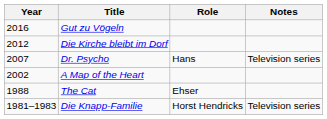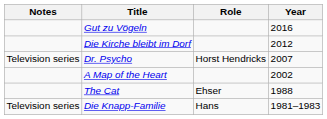 <table class="wikitable sortable">
 <tr>
-<th>Year</th>
+<th class="unsortable">Notes</th>
 <th>Title</th>
 <th>Role</th>
-<th class="unsortable">Notes</th>
+<th>Year</th>
 </tr>
 <tr>
-<td>2016</td>
+<td></td>
 <td><em><a href='#'>Gut zu Vögeln</a></em></td>
 <td></td>
-<td></td>
+<td>2016</td>
 </tr>
 <tr>
-<td>2012</td>
+<td></td>
 <td><em><a href='#'>Die Kirche bleibt im Dorf</a></em></td>
 <td></td>
-<td></td>
+<td>2012</td>
 </tr>
 <tr>
+<td>Television series</td>
+<td><em><a href='#'>Dr. Psycho</a></em></td>
+<td>Horst Hendricks</td>
 <td>2007</td>
-<td><em><a href='#'>Dr. Psycho</a></em></td>
-<td>Hans</td>
-<td>Television series</td>
 </tr>
 <tr>
-<td>2002</td>
+<td></td>
 <td><em><a href='#'>A Map of the Heart</a></em></td>
 <td></td>
-<td></td>
+<td>2002</td>
 </tr>
 <tr>
-<td>1988</td>
+<td></td>
 <td><em><a href='#'>The Cat</a></em></td>
 <td>Ehser</td>
-<td></td>
+<td>1988</td>
 </tr>
 <tr>
+<td>Television series</td>
+<td><em><a href='#'>Die Knapp-Familie</a></em></td>
+<td>Hans</td>
 <td>1981–1983</td>
-<td><em><a href='#'>Die Knapp-Familie</a></em></td>
-<td>Horst Hendricks</td>
-<td>Television series</td>
 </tr>
 </table>
